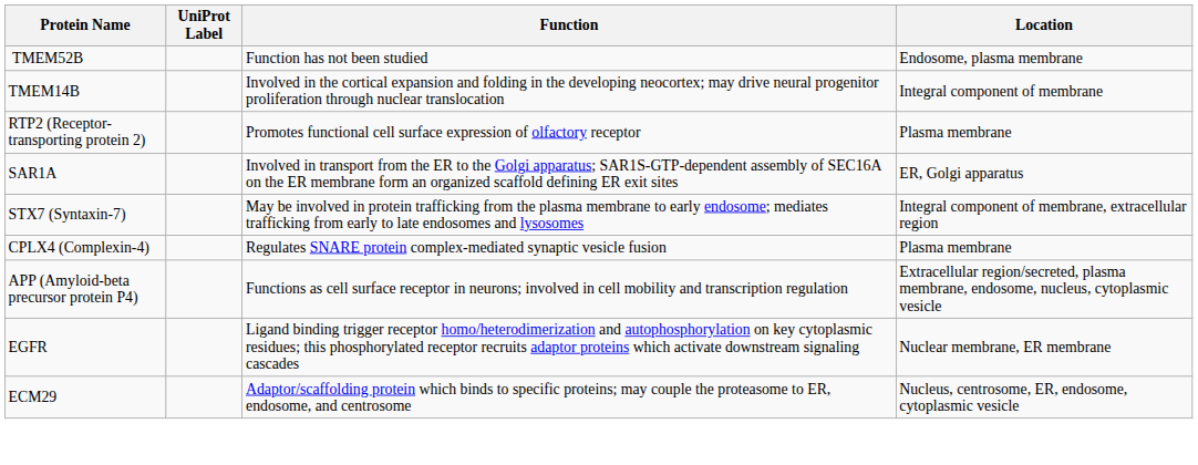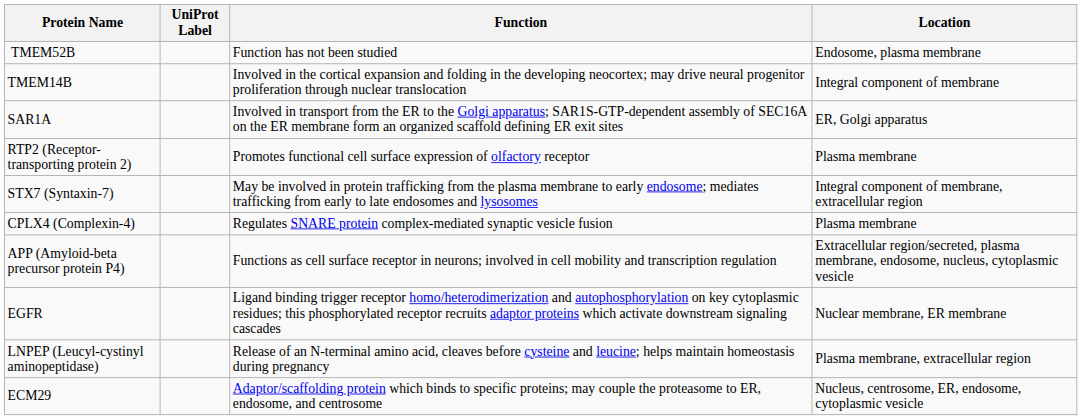 <table class="wikitable">
 <tr>
 <th>Protein Name</th>
 <th>UniProt Label</th>
 <th>Function</th>
 <th>Location</th>
 </tr>
 <tr>
 <td> TMEM52B</td>
 <td></td>
 <td>Function has not been studied</td>
 <td>Endosome, plasma membrane</td>
 </tr>
 <tr>
 <td>TMEM14B</td>
 <td></td>
 <td>Involved in the cortical expansion and folding in the developing neocortex; may drive neural progenitor proliferation through nuclear translocation</td>
 <td>Integral component of membrane</td>
 </tr>
 <tr>
+<td>SAR1A</td>
+<td></td>
+<td>Involved in transport from the ER to the <a href='#'>Golgi apparatus</a>; SAR1S-GTP-dependent assembly of SEC16A on the ER membrane form an organized scaffold defining ER exit sites</td>
+<td>ER, Golgi apparatus</td>
+</tr>
+<tr>
 <td>RTP2 (Receptor-transporting protein 2)</td>
 <td></td>
 <td>Promotes functional cell surface expression of <a href='#'>olfactory</a> receptor</td>
 <td>Plasma membrane</td>
-</tr>
-<tr>
-<td>SAR1A</td>
-<td></td>
-<td>Involved in transport from the ER to the <a href='#'>Golgi apparatus</a>; SAR1S-GTP-dependent assembly of SEC16A on the ER membrane form an organized scaffold defining ER exit sites</td>
-<td>ER, Golgi apparatus</td>
 </tr>
 <tr>
 <td>STX7 (Syntaxin-7)</td>
 <td></td>
 <td>May be involved in protein trafficking from the plasma membrane to early <a href='#'>endosome</a>; mediates trafficking from early to late endosomes and <a href='#'>lysosomes</a></td>
 <td>Integral component of membrane, extracellular region</td>
 </tr>
 <tr>
 <td>CPLX4 (Complexin-4)</td>
 <td></td>
 <td>Regulates <a href='#'>SNARE protein</a> complex-mediated synaptic vesicle fusion</td>
 <td>Plasma membrane</td>
 </tr>
 <tr>
 <td>APP (Amyloid-beta precursor protein P4)</td>
 <td></td>
 <td>Functions as cell surface receptor in neurons; involved in cell mobility and transcription regulation</td>
 <td>Extracellular region/secreted, plasma membrane, endosome, nucleus, cytoplasmic vesicle</td>
 </tr>
 <tr>
 <td>EGFR</td>
 <td></td>
 <td>Ligand binding trigger receptor <a href='#'>homo/heterodimerization</a> and <a href='#'>autophosphorylation</a> on key cytoplasmic residues; this phosphorylated receptor recruits <a href='#'>adaptor proteins</a> which activate downstream signaling cascades</td>
 <td>Nuclear membrane, ER membrane</td>
 </tr>
 <tr>
+<td>LNPEP (Leucyl-cystinyl aminopeptidase)</td>
+<td></td>
+<td>Release of an N-terminal amino acid, cleaves before <a href='#'>cysteine</a> and <a href='#'>leucine</a>; helps maintain homeostasis during pregnancy</td>
+<td>Plasma membrane, extracellular region</td>
+</tr>
+<tr>
 <td>ECM29</td>
 <td></td>
 <td><a href='#'>Adaptor/scaffolding protein</a> which binds to specific proteins; may couple the proteasome to ER, endosome, and centrosome</td>
 <td>Nucleus, centrosome, ER, endosome, cytoplasmic vesicle</td>
 </tr>
 </table>
